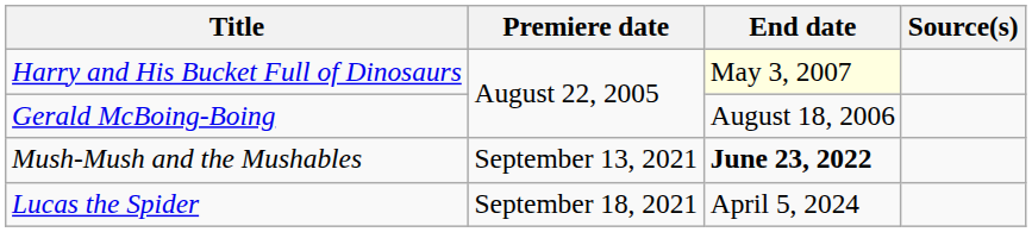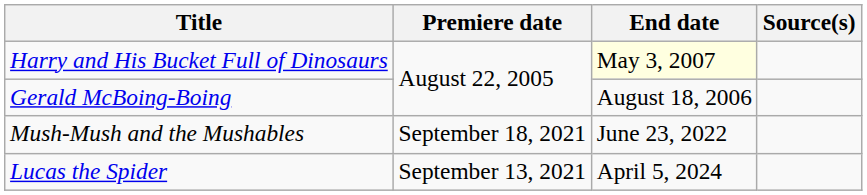 <table class="wikitable sortable">
 <tr>
 <th>Title</th>
 <th>Premiere date</th>
 <th>End date</th>
 <th>Source(s)</th>
 </tr>
 <tr>
 <td><em><a href='#'>Harry and His Bucket Full of Dinosaurs</a></em></td>
 <td rowspan=2>August 22, 2005</td>
 <td style="background: lightyellow;">May 3, 2007</td>
 <td></td>
 </tr>
 <tr>
 <td><em><a href='#'>Gerald McBoing-Boing</a></em></td>
 <td>August 18, 2006</td>
 <td></td>
 </tr>
 <tr>
 <td><em>Mush-Mush and the Mushables</em></td>
-<td>September 13, 2021</td>
-<td><strong>June 23, 2022</strong></td>
+<td>September 18, 2021</td>
+<td>June 23, 2022</td>
 <td></td>
 </tr>
 <tr>
 <td><em><a href='#'>Lucas the Spider</a></em></td>
-<td>September 18, 2021</td>
+<td>September 13, 2021</td>
 <td>April 5, 2024</td>
 <td></td>
 </tr>
 </table>
